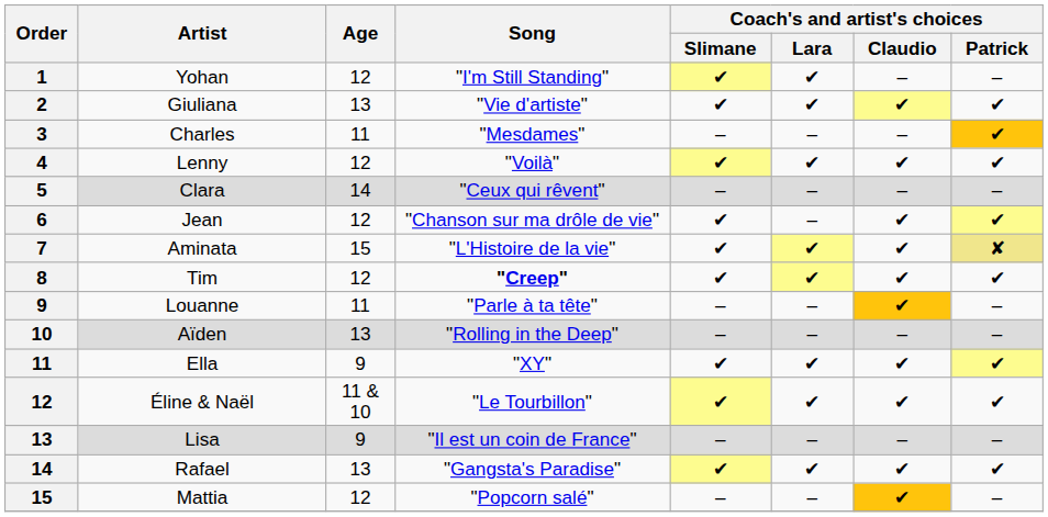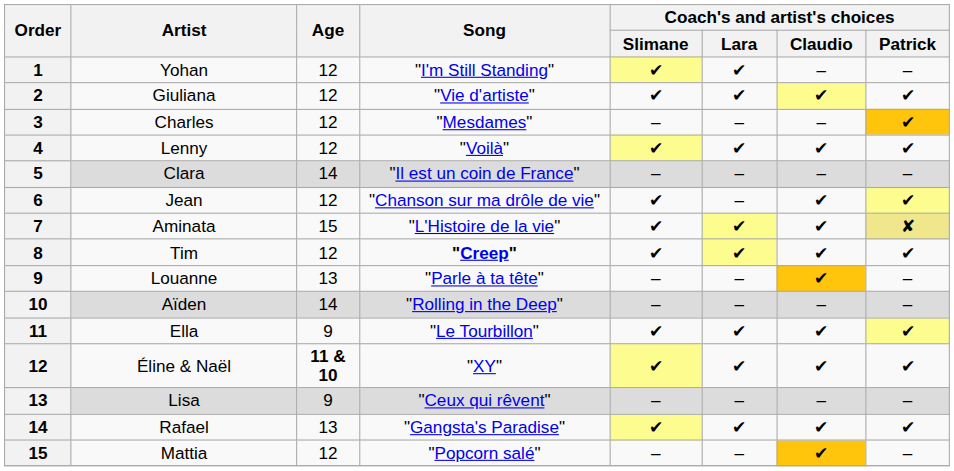 <table class="wikitable" style="text-align:center; line-height:17px; width:100%">
 <tr>
 <th scope="col" rowspan="2" style="width:04%">Order</th>
 <th scope="col" rowspan="2" style="width:18%">Artist</th>
 <th scope="col" rowspan="2" style="width:05%">Age</th>
 <th scope="col" rowspan="2" style="width:20%">Song</th>
 <th scope="col" colspan="4" style="width:24%">Coach's and artist's choices</th>
 </tr>
 <tr>
 <th style="width:06%">Slimane</th>
 <th style="width:06%">Lara</th>
 <th style="width:06%">Claudio</th>
 <th style="width:06%">Patrick</th>
 </tr>
 <tr>
 <th>1</th>
 <td>Yohan</td>
 <td>12</td>
 <td>"<a href='#'>I'm Still Standing</a>"</td>
 <td style="background:#fdfc8f">✔</td>
 <td>✔</td>
 <td>–</td>
 <td>–</td>
 </tr>
 <tr>
 <th>2</th>
 <td>Giuliana</td>
-<td>13</td>
+<td>12</td>
 <td>"<a href='#'>Vie d'artiste</a>"</td>
 <td>✔</td>
 <td>✔</td>
 <td style="background:#fdfc8f">✔</td>
 <td>✔</td>
 </tr>
 <tr>
 <th>3</th>
 <td>Charles</td>
-<td>11</td>
+<td>12</td>
 <td>"<a href='#'>Mesdames</a>"</td>
 <td>–</td>
 <td>–</td>
 <td>–</td>
 <td style="background:#ffc40c">✔</td>
 </tr>
 <tr>
 <th>4</th>
 <td>Lenny</td>
 <td>12</td>
 <td>"<a href='#'>Voilà</a>"</td>
 <td style="background:#fdfc8f">✔</td>
 <td>✔</td>
 <td>✔</td>
 <td>✔</td>
 </tr>
 <tr style="background:#DCDCDC">
 <th>5</th>
 <td>Clara</td>
 <td>14</td>
-<td>"<a href='#'>Ceux qui rêvent</a>"</td>
+<td>"<a href='#'>Il est un coin de France</a>"</td>
 <td>–</td>
 <td>–</td>
 <td>–</td>
 <td>–</td>
 </tr>
 <tr>
 <th>6</th>
 <td>Jean</td>
 <td>12</td>
 <td>"<a href='#'>Chanson sur ma drôle de vie</a>"</td>
 <td>✔</td>
 <td>–</td>
 <td>✔</td>
 <td style="background:#fdfc8f">✔</td>
 </tr>
 <tr>
 <th>7</th>
 <td>Aminata</td>
 <td>15</td>
 <td>"<a href='#'>L'Histoire de la vie</a>"</td>
 <td>✔</td>
 <td style="background:#fdfc8f">✔</td>
 <td>✔</td>
 <td style="background:khaki">✘</td>
 </tr>
 <tr>
 <th>8</th>
 <td>Tim</td>
 <td>12</td>
 <td><strong>"<a href='#'>Creep</a>"</strong></td>
 <td>✔</td>
 <td style="background:#fdfc8f">✔</td>
 <td>✔</td>
 <td>✔</td>
 </tr>
 <tr>
 <th>9</th>
 <td>Louanne</td>
-<td>11</td>
+<td>13</td>
 <td>"<a href='#'>Parle à ta tête</a>"</td>
 <td>–</td>
 <td>–</td>
 <td style="background:#ffc40c">✔</td>
 <td>–</td>
 </tr>
 <tr style="background:#DCDCDC">
 <th>10</th>
 <td>Aïden</td>
-<td>13</td>
+<td>14</td>
 <td>"<a href='#'>Rolling in the Deep</a>"</td>
 <td>–</td>
 <td>–</td>
 <td>–</td>
 <td>–</td>
 </tr>
 <tr>
 <th>11</th>
 <td>Ella</td>
 <td>9</td>
-<td>"<a href='#'>XY</a>"</td>
+<td>"<a href='#'>Le Tourbillon</a>"</td>
 <td>✔</td>
 <td>✔</td>
 <td>✔</td>
 <td style="background:#fdfc8f">✔</td>
 </tr>
 <tr>
 <th>12</th>
 <td>Éline & Naël</td>
-<td>11 & 10</td>
-<td>"<a href='#'>Le Tourbillon</a>"</td>
+<td><strong>11 & 10</strong></td>
+<td>"<a href='#'>XY</a>"</td>
 <td style="background:#fdfc8f">✔</td>
 <td>✔</td>
 <td>✔</td>
 <td>✔</td>
 </tr>
 <tr style="background:#DCDCDC">
 <th>13</th>
 <td>Lisa</td>
 <td>9</td>
-<td>"<a href='#'>Il est un coin de France</a>"</td>
+<td>"<a href='#'>Ceux qui rêvent</a>"</td>
 <td>–</td>
 <td>–</td>
 <td>–</td>
 <td>–</td>
 </tr>
 <tr>
 <th>14</th>
 <td>Rafael</td>
 <td>13</td>
 <td>"<a href='#'>Gangsta's Paradise</a>"</td>
 <td style="background:#fdfc8f">✔</td>
 <td>✔</td>
 <td>✔</td>
 <td>✔</td>
 </tr>
 <tr>
 <th>15</th>
 <td>Mattia</td>
 <td>12</td>
 <td>"<a href='#'>Popcorn salé</a>"</td>
 <td>–</td>
 <td>–</td>
 <td style="background:#ffc40c">✔</td>
 <td>–</td>
 </tr>
 <tr>
 </tr>
 </table>
